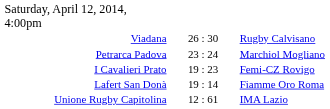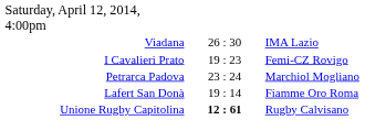 <table style="width:70%;" cellspacing="1">
 <tr>
 <th width=35%></th>
 <th width=15%></th>
 <th></th>
 </tr>
 <tr>
 <td>Saturday, April 12, 2014, 4:00pm</td>
 </tr>
 <tr style=font-size:90%>
 <td align=right><a href='#'>Viadana</a></td>
 <td align=center>26 : 30</td>
-<td><a href='#'>Rugby Calvisano</a></td>
+<td><a href='#'>IMA Lazio</a></td>
+</tr>
+<tr style=font-size:90%>
+<td align=right><a href='#'>I Cavalieri Prato</a></td>
+<td align=center>19 : 23</td>
+<td><a href='#'>Femi-CZ Rovigo</a></td>
 </tr>
 <tr style=font-size:90%>
 <td align=right><a href='#'>Petrarca Padova</a></td>
 <td align=center>23 : 24</td>
 <td><a href='#'>Marchiol Mogliano</a></td>
-</tr>
-<tr style=font-size:90%>
-<td align=right><a href='#'>I Cavalieri Prato</a></td>
-<td align=center>19 : 23</td>
-<td><a href='#'>Femi-CZ Rovigo</a></td>
 </tr>
 <tr style=font-size:90%>
 <td align=right><a href='#'>Lafert San Donà</a></td>
 <td align=center>19 : 14</td>
 <td><a href='#'>Fiamme Oro Roma</a></td>
 </tr>
 <tr style=font-size:90%>
 <td align=right><a href='#'>Unione Rugby Capitolina</a></td>
-<td align=center>12 : 61</td>
-<td><a href='#'>IMA Lazio</a></td>
+<td align=center><strong>12 : 61</strong></td>
+<td><a href='#'>Rugby Calvisano</a></td>
 </tr>
 </table>
